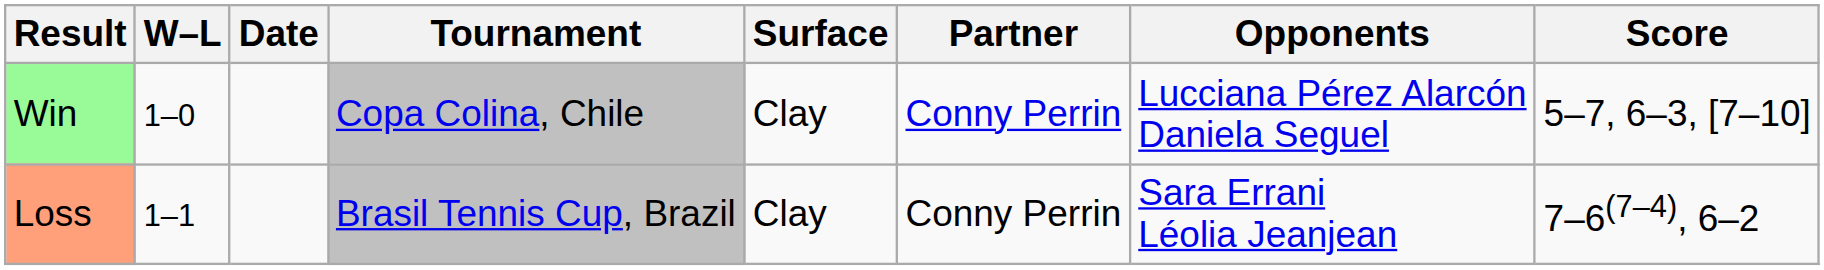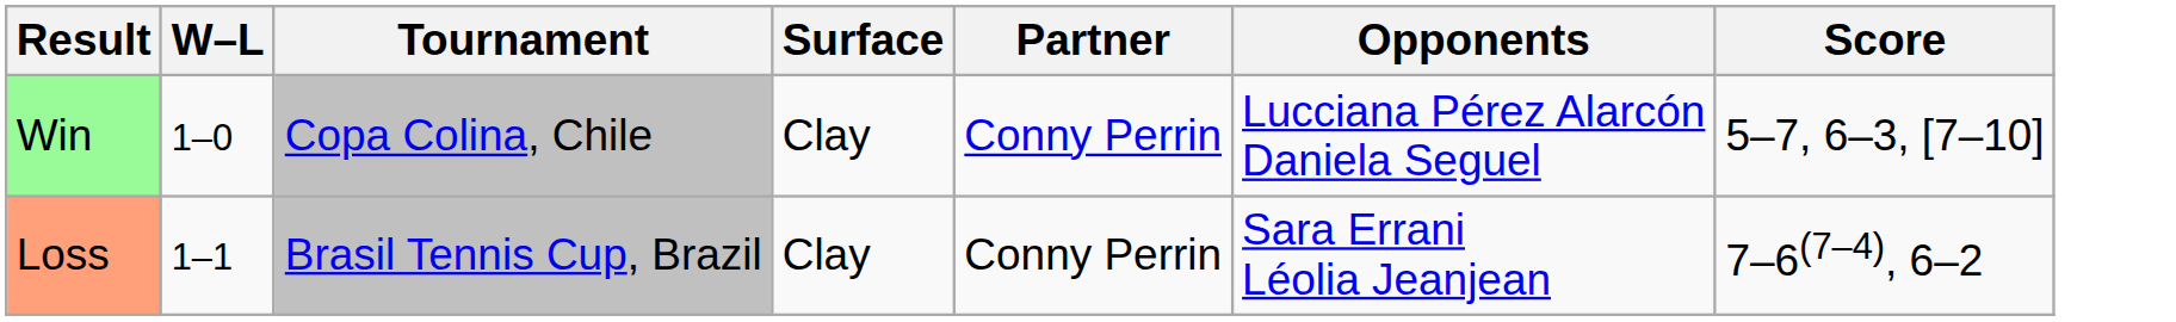 <table class="sortable wikitable nowrap">
 <tr>
 <th>Result</th>
 <th class="unsortable">W–L</th>
-<th>Date</th>
 <th>Tournament</th>
 <th>Surface</th>
 <th>Partner</th>
 <th>Opponents</th>
 <th class="unsortable">Score</th>
 </tr>
 <tr>
 <td style="background:#98fb98;">Win</td>
 <td><small>1–0</small></td>
-<td><a href='#'></a></td>
 <td bgcolor=silver><a href='#'>Copa Colina</a>, Chile</td>
 <td>Clay</td>
 <td> <a href='#'>Conny Perrin</a></td>
 <td> <a href='#'>Lucciana Pérez Alarcón</a> <br>  <a href='#'>Daniela Seguel</a></td>
 <td>5–7, 6–3, [7–10]</td>
 </tr>
 <tr>
 <td style="background:#ffa07a;">Loss</td>
 <td><small>1–1</small></td>
-<td><a href='#'></a></td>
 <td bgcolor=silver><a href='#'>Brasil Tennis Cup</a>, Brazil</td>
 <td>Clay</td>
 <td> Conny Perrin</td>
 <td> <a href='#'>Sara Errani</a> <br>  <a href='#'>Léolia Jeanjean</a></td>
 <td>7–6<sup>(7–4)</sup>, 6–2</td>
 </tr>
 </table>
